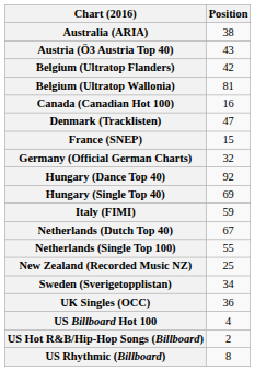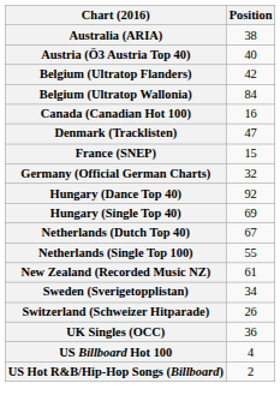 <table class="wikitable plainrowheaders sortable" style="text-align:center">
 <tr>
 <th>Chart (2016)</th>
 <th>Position</th>
 </tr>
 <tr>
 <th scope="row">Australia (ARIA)</th>
 <td>38</td>
 </tr>
 <tr>
 <th scope="row">Austria (Ö3 Austria Top 40)</th>
-<td>43</td>
+<td>40</td>
 </tr>
 <tr>
 <th scope="row">Belgium (Ultratop Flanders)</th>
 <td>42</td>
 </tr>
 <tr>
 <th scope="row">Belgium (Ultratop Wallonia)</th>
-<td>81</td>
+<td>84</td>
 </tr>
 <tr>
 <th scope="row">Canada (Canadian Hot 100)</th>
 <td>16</td>
 </tr>
 <tr>
 <th scope="row">Denmark (Tracklisten)</th>
 <td>47</td>
 </tr>
 <tr>
 <th scope="row">France (SNEP)</th>
 <td>15</td>
 </tr>
 <tr>
 <th scope="row">Germany (Official German Charts)</th>
 <td>32</td>
 </tr>
 <tr>
 <th scope="row">Hungary (Dance Top 40)</th>
 <td>92</td>
 </tr>
 <tr>
 <th scope="row">Hungary (Single Top 40)</th>
 <td>69</td>
 </tr>
 <tr>
-<th scope="row">Italy (FIMI)</th>
-<td>59</td>
-</tr>
-<tr>
 <th scope="row">Netherlands (Dutch Top 40)</th>
 <td>67</td>
 </tr>
 <tr>
 <th scope="row">Netherlands (Single Top 100)</th>
 <td>55</td>
 </tr>
 <tr>
 <th scope="row">New Zealand (Recorded Music NZ)</th>
-<td>25</td>
+<td>61</td>
 </tr>
 <tr>
 <th scope="row">Sweden (Sverigetopplistan)</th>
 <td>34</td>
+</tr>
+<tr>
+<th scope="row">Switzerland (Schweizer Hitparade)</th>
+<td>26</td>
 </tr>
 <tr>
 <th scope="row">UK Singles (OCC)</th>
 <td>36</td>
 </tr>
 <tr>
 <th scope="row">US <em>Billboard</em> Hot 100</th>
 <td>4</td>
 </tr>
 <tr>
 <th scope="row">US Hot R&B/Hip-Hop Songs (<em>Billboard</em>)</th>
 <td>2</td>
 </tr>
-<tr>
-<th scope="row">US Rhythmic (<em>Billboard</em>)</th>
-<td>8</td>
-</tr>
 </table>
